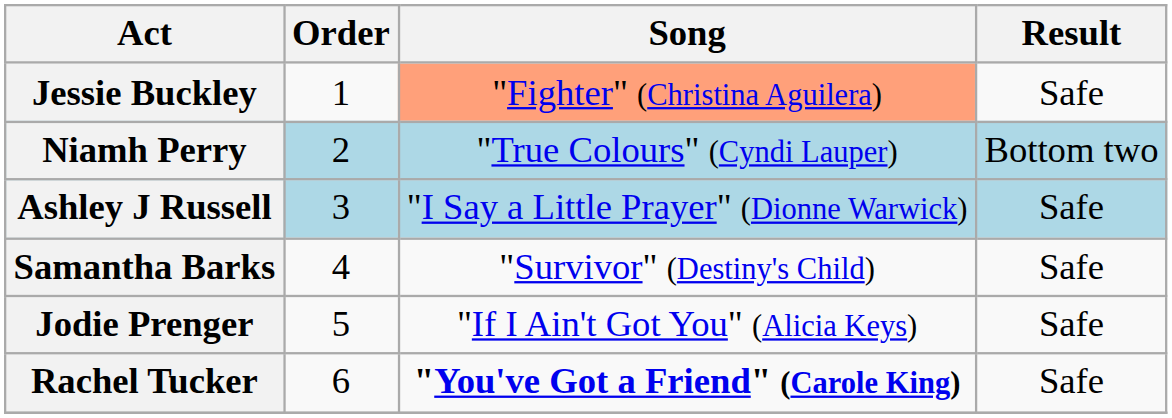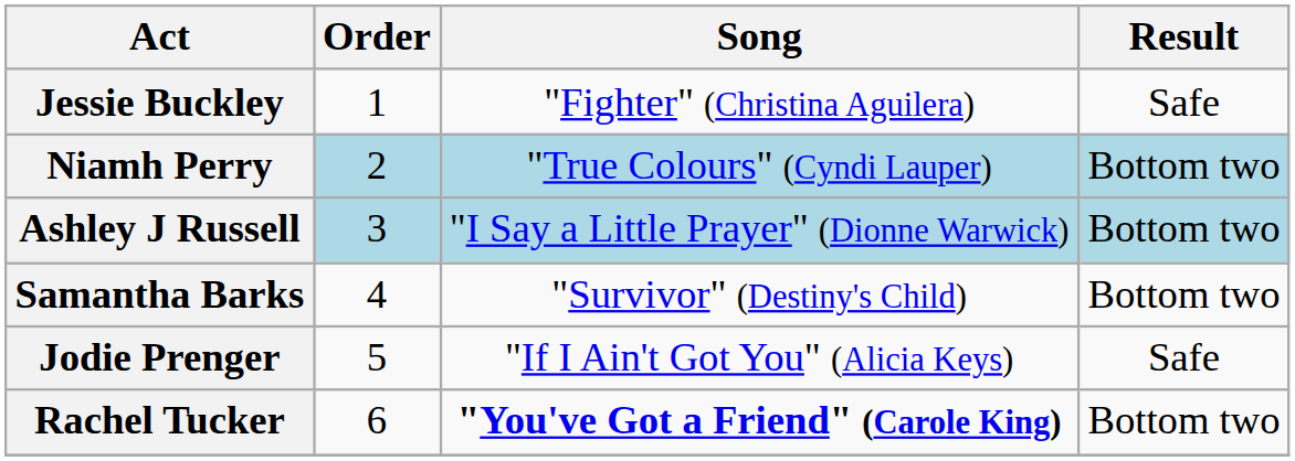 <table class="wikitable plainrowheaders" style="text-align:center;">
 <tr>
 <th scope="col">Act</th>
 <th scope="col">Order</th>
 <th scope="col">Song</th>
 <th scope="col">Result</th>
 </tr>
 <tr>
 <th scope="row">Jessie Buckley</th>
 <td>1</td>
-<td style="background: lightsalmon;">"<a href='#'>Fighter</a>" <small>(<a href='#'>Christina Aguilera</a>)</small></td>
+<td>"<a href='#'>Fighter</a>" <small>(<a href='#'>Christina Aguilera</a>)</small></td>
 <td>Safe</td>
 </tr>
 <tr style = "background:lightblue">
 <th scope="row">Niamh Perry</th>
 <td>2</td>
 <td>"<a href='#'>True Colours</a>" <small>(<a href='#'>Cyndi Lauper</a>)</small></td>
 <td>Bottom two</td>
 </tr>
 <tr style="background:lightblue;">
 <th scope="row">Ashley J Russell</th>
 <td>3</td>
 <td>"<a href='#'>I Say a Little Prayer</a>" <small>(<a href='#'>Dionne Warwick</a>)</small></td>
-<td>Safe</td>
+<td>Bottom two</td>
 </tr>
 <tr>
 <th scope="row">Samantha Barks</th>
 <td>4</td>
 <td>"<a href='#'>Survivor</a>" <small>(<a href='#'>Destiny's Child</a>)</small></td>
-<td>Safe</td>
+<td>Bottom two</td>
 </tr>
 <tr>
 <th scope="row">Jodie Prenger</th>
 <td>5</td>
 <td>"<a href='#'>If I Ain't Got You</a>"  <small>(<a href='#'>Alicia Keys</a>)</small></td>
 <td>Safe</td>
 </tr>
 <tr>
 <th scope="row">Rachel Tucker</th>
 <td>6</td>
 <td><strong>"<a href='#'>You've Got a Friend</a>" <small>(<a href='#'>Carole King</a>)</small></strong></td>
-<td>Safe</td>
+<td>Bottom two</td>
 </tr>
 <tr>
 </tr>
 </table>
